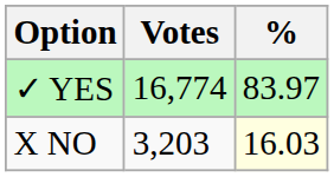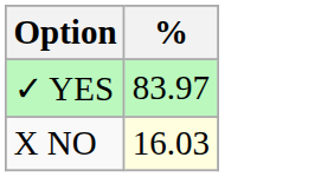 <table class="wikitable">
 <tr>
 <th>Option</th>
-<th>Votes</th>
 <th>%</th>
 </tr>
 <tr>
 <td style=background:#bbf8be>✓ YES</td>
-<td style=background:#bbf8be>16,774</td>
 <td style=background:#bbf8be>83.97</td>
 </tr>
 <tr>
 <td>X NO</td>
-<td>3,203</td>
 <td style="background: lightyellow;">16.03</td>
 </tr>
 </table>
